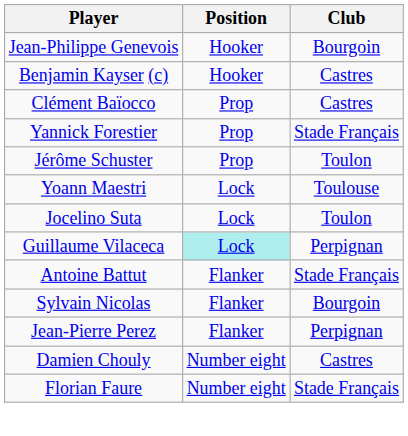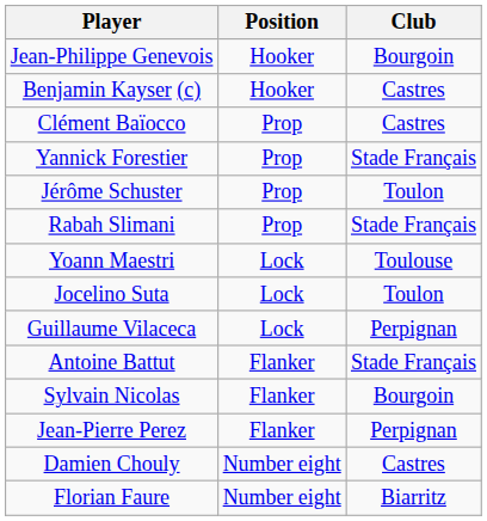 <table class="wikitable" style="text-align:center">
 <tr>
 <th>Player</th>
 <th>Position</th>
 <th>Club</th>
 </tr>
 <tr>
 <td><a href='#'>Jean-Philippe Genevois</a></td>
 <td><a href='#'>Hooker</a></td>
 <td><a href='#'>Bourgoin</a></td>
 </tr>
 <tr>
 <td><a href='#'>Benjamin Kayser</a> <a href='#'>(c)</a></td>
 <td><a href='#'>Hooker</a></td>
 <td><a href='#'>Castres</a></td>
 </tr>
 <tr>
 <td><a href='#'>Clément Baïocco</a></td>
 <td><a href='#'>Prop</a></td>
 <td><a href='#'>Castres</a></td>
 </tr>
 <tr>
 <td><a href='#'>Yannick Forestier</a></td>
 <td><a href='#'>Prop</a></td>
 <td><a href='#'>Stade Français</a></td>
 </tr>
 <tr>
 <td><a href='#'>Jérôme Schuster</a></td>
 <td><a href='#'>Prop</a></td>
 <td><a href='#'>Toulon</a></td>
 </tr>
 <tr>
+<td><a href='#'>Rabah Slimani</a></td>
+<td><a href='#'>Prop</a></td>
+<td><a href='#'>Stade Français</a></td>
+</tr>
+<tr>
 <td><a href='#'>Yoann Maestri</a></td>
 <td><a href='#'>Lock</a></td>
 <td><a href='#'>Toulouse</a></td>
 </tr>
 <tr>
 <td><a href='#'>Jocelino Suta</a></td>
 <td><a href='#'>Lock</a></td>
 <td><a href='#'>Toulon</a></td>
 </tr>
 <tr>
 <td><a href='#'>Guillaume Vilaceca</a></td>
-<td style="background: paleturquoise;"><a href='#'>Lock</a></td>
+<td><a href='#'>Lock</a></td>
 <td><a href='#'>Perpignan</a></td>
 </tr>
 <tr>
 <td><a href='#'>Antoine Battut</a></td>
 <td><a href='#'>Flanker</a></td>
 <td><a href='#'>Stade Français</a></td>
 </tr>
 <tr>
 <td><a href='#'>Sylvain Nicolas</a></td>
 <td><a href='#'>Flanker</a></td>
 <td><a href='#'>Bourgoin</a></td>
 </tr>
 <tr>
 <td><a href='#'>Jean-Pierre Perez</a></td>
 <td><a href='#'>Flanker</a></td>
 <td><a href='#'>Perpignan</a></td>
 </tr>
 <tr>
 <td><a href='#'>Damien Chouly</a></td>
 <td><a href='#'>Number eight</a></td>
 <td><a href='#'>Castres</a></td>
 </tr>
 <tr>
 <td><a href='#'>Florian Faure</a></td>
 <td><a href='#'>Number eight</a></td>
-<td><a href='#'>Stade Français</a></td>
+<td><a href='#'>Biarritz</a></td>
 </tr>
 </table>
